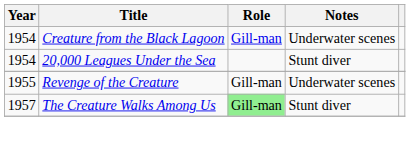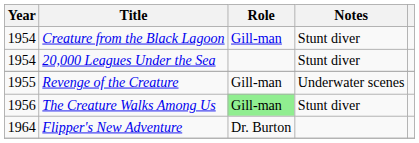 <table class="wikitable sortable">
 <tr>
 <th>Year</th>
 <th>Title</th>
 <th>Role</th>
 <th class=unsortable>Notes</th>
 <th class=unsortable></th>
 </tr>
 <tr>
 <td>1954</td>
 <td><em><a href='#'>Creature from the Black Lagoon</a></em></td>
 <td><a href='#'>Gill-man</a></td>
-<td>Underwater scenes</td>
+<td>Stunt diver</td>
 <td></td>
 </tr>
 <tr>
 <td>1954</td>
 <td><em><a href='#'>20,000 Leagues Under the Sea</a></em></td>
 <td></td>
 <td>Stunt diver</td>
 <td></td>
 </tr>
 <tr>
 </tr>
 <tr>
 <td>1955</td>
 <td><em><a href='#'>Revenge of the Creature</a></em></td>
 <td>Gill-man</td>
 <td>Underwater scenes</td>
 <td></td>
 </tr>
 <tr>
-<td>1957</td>
+<td>1956</td>
 <td><em><a href='#'>The Creature Walks Among Us</a></em></td>
 <td style="background: lightgreen;">Gill-man</td>
 <td>Stunt diver</td>
 <td></td>
 </tr>
 <tr>
+<td>1964</td>
+<td><em><a href='#'>Flipper's New Adventure</a></em></td>
+<td>Dr. Burton</td>
+<td></td>
+<td></td>
+</tr>
+<tr>
 </tr>
 </table>
